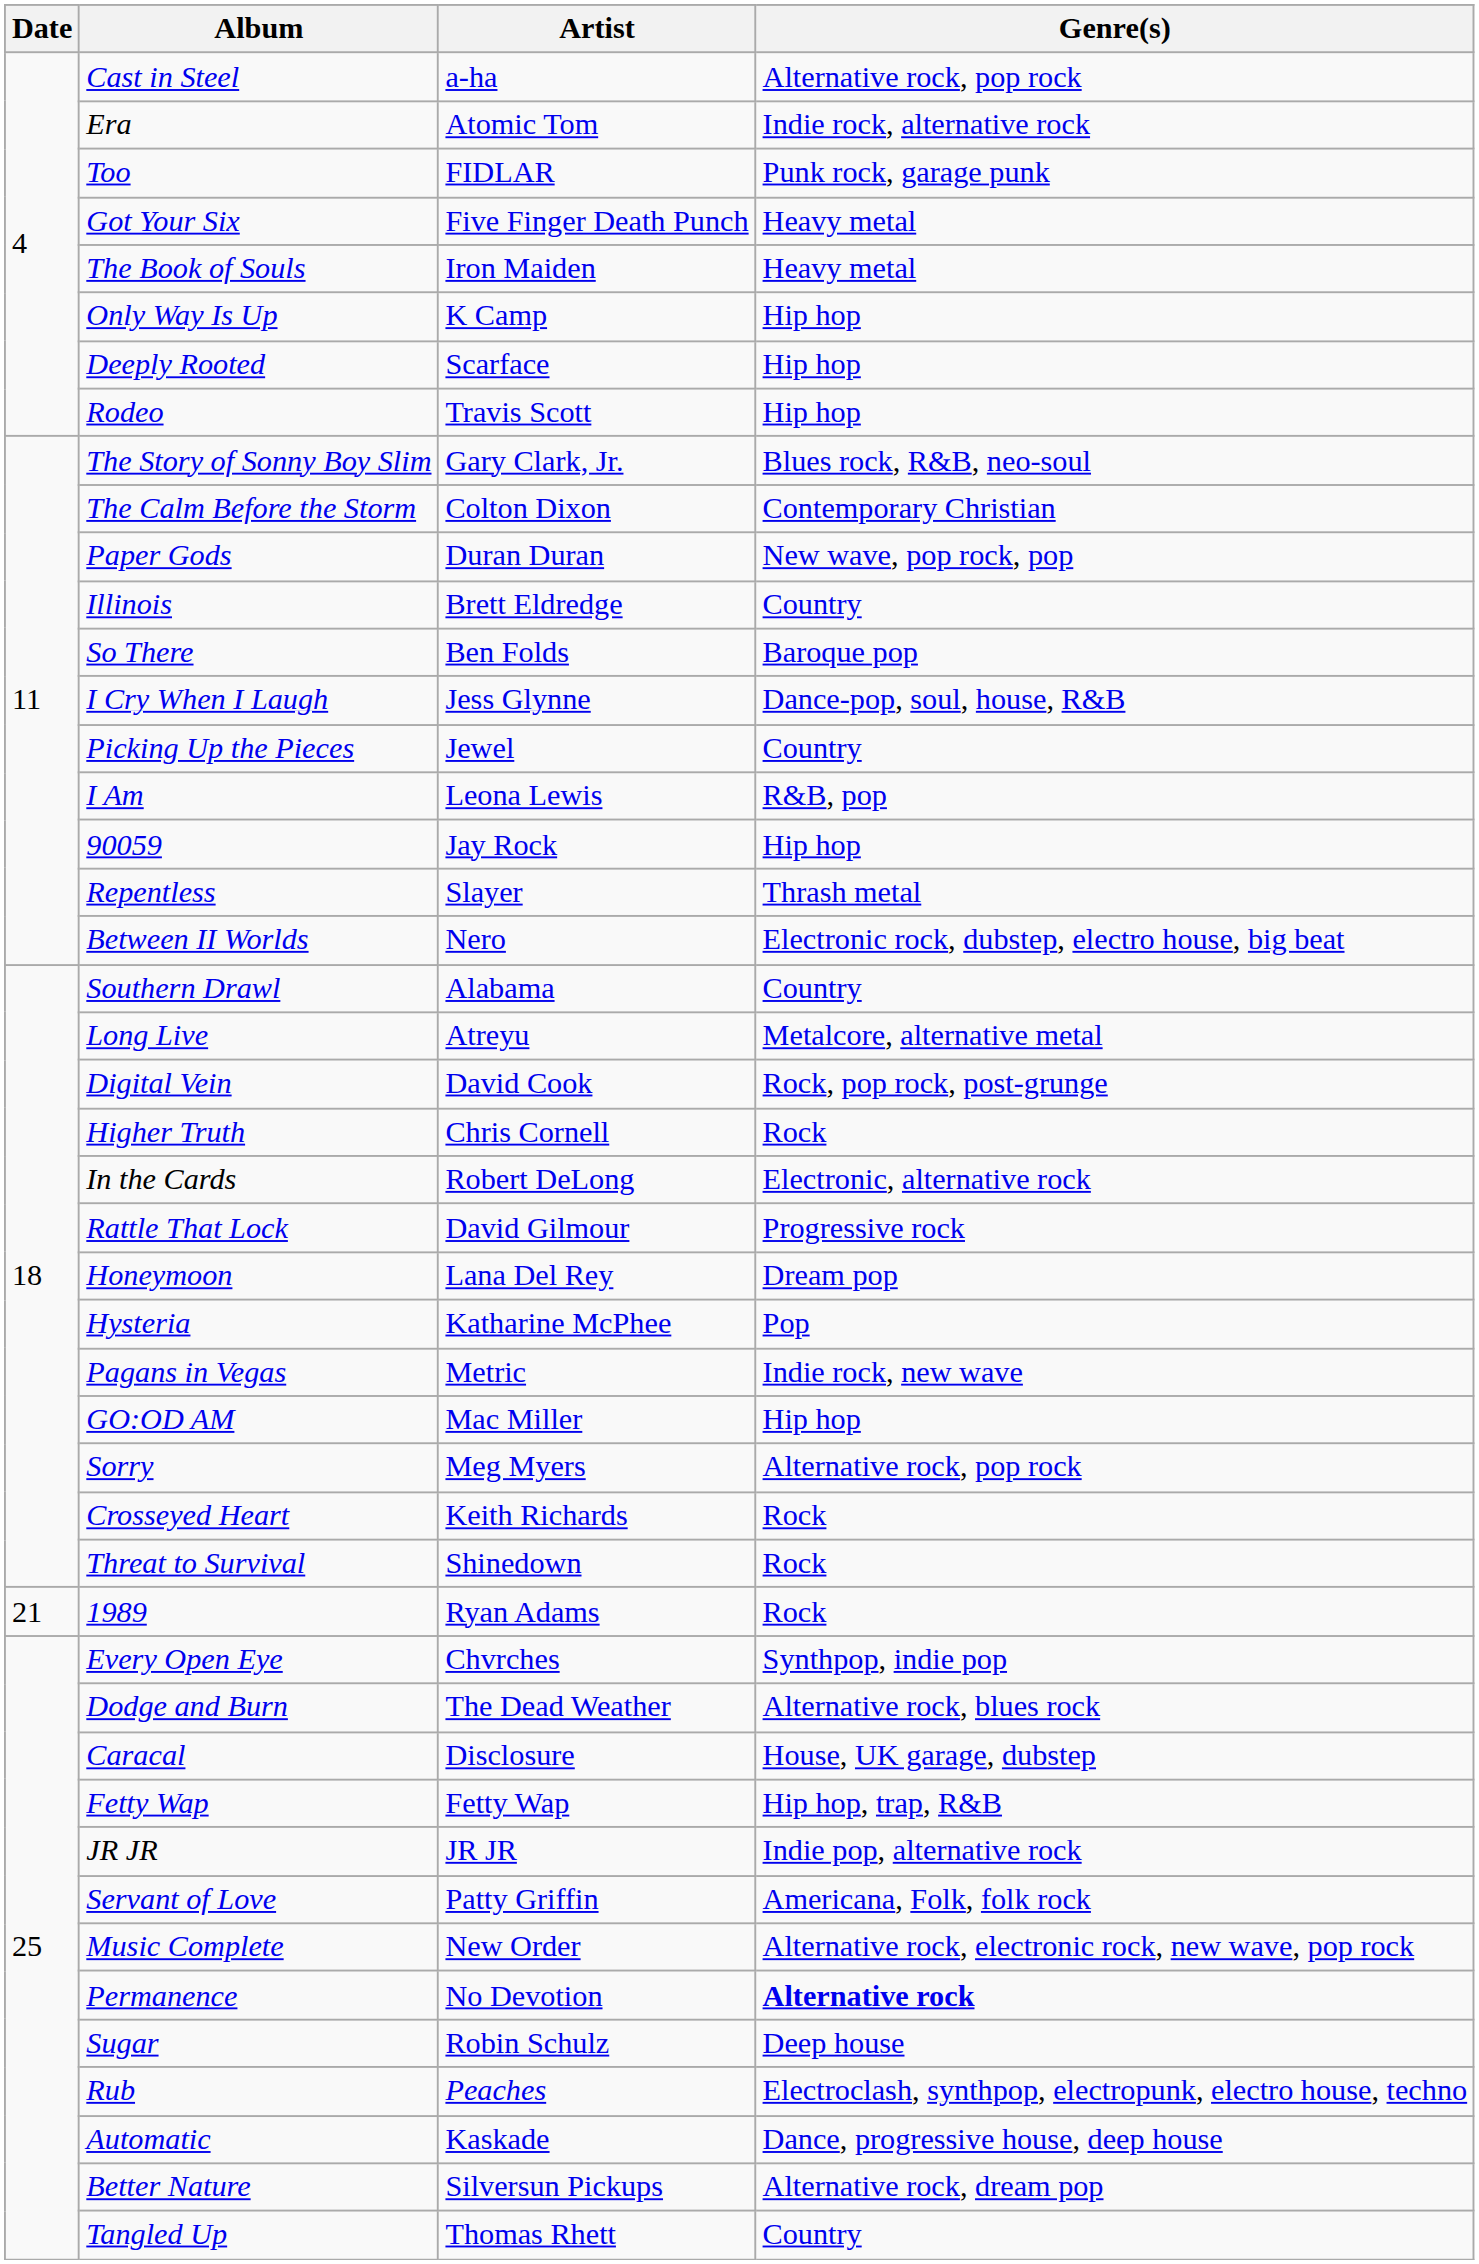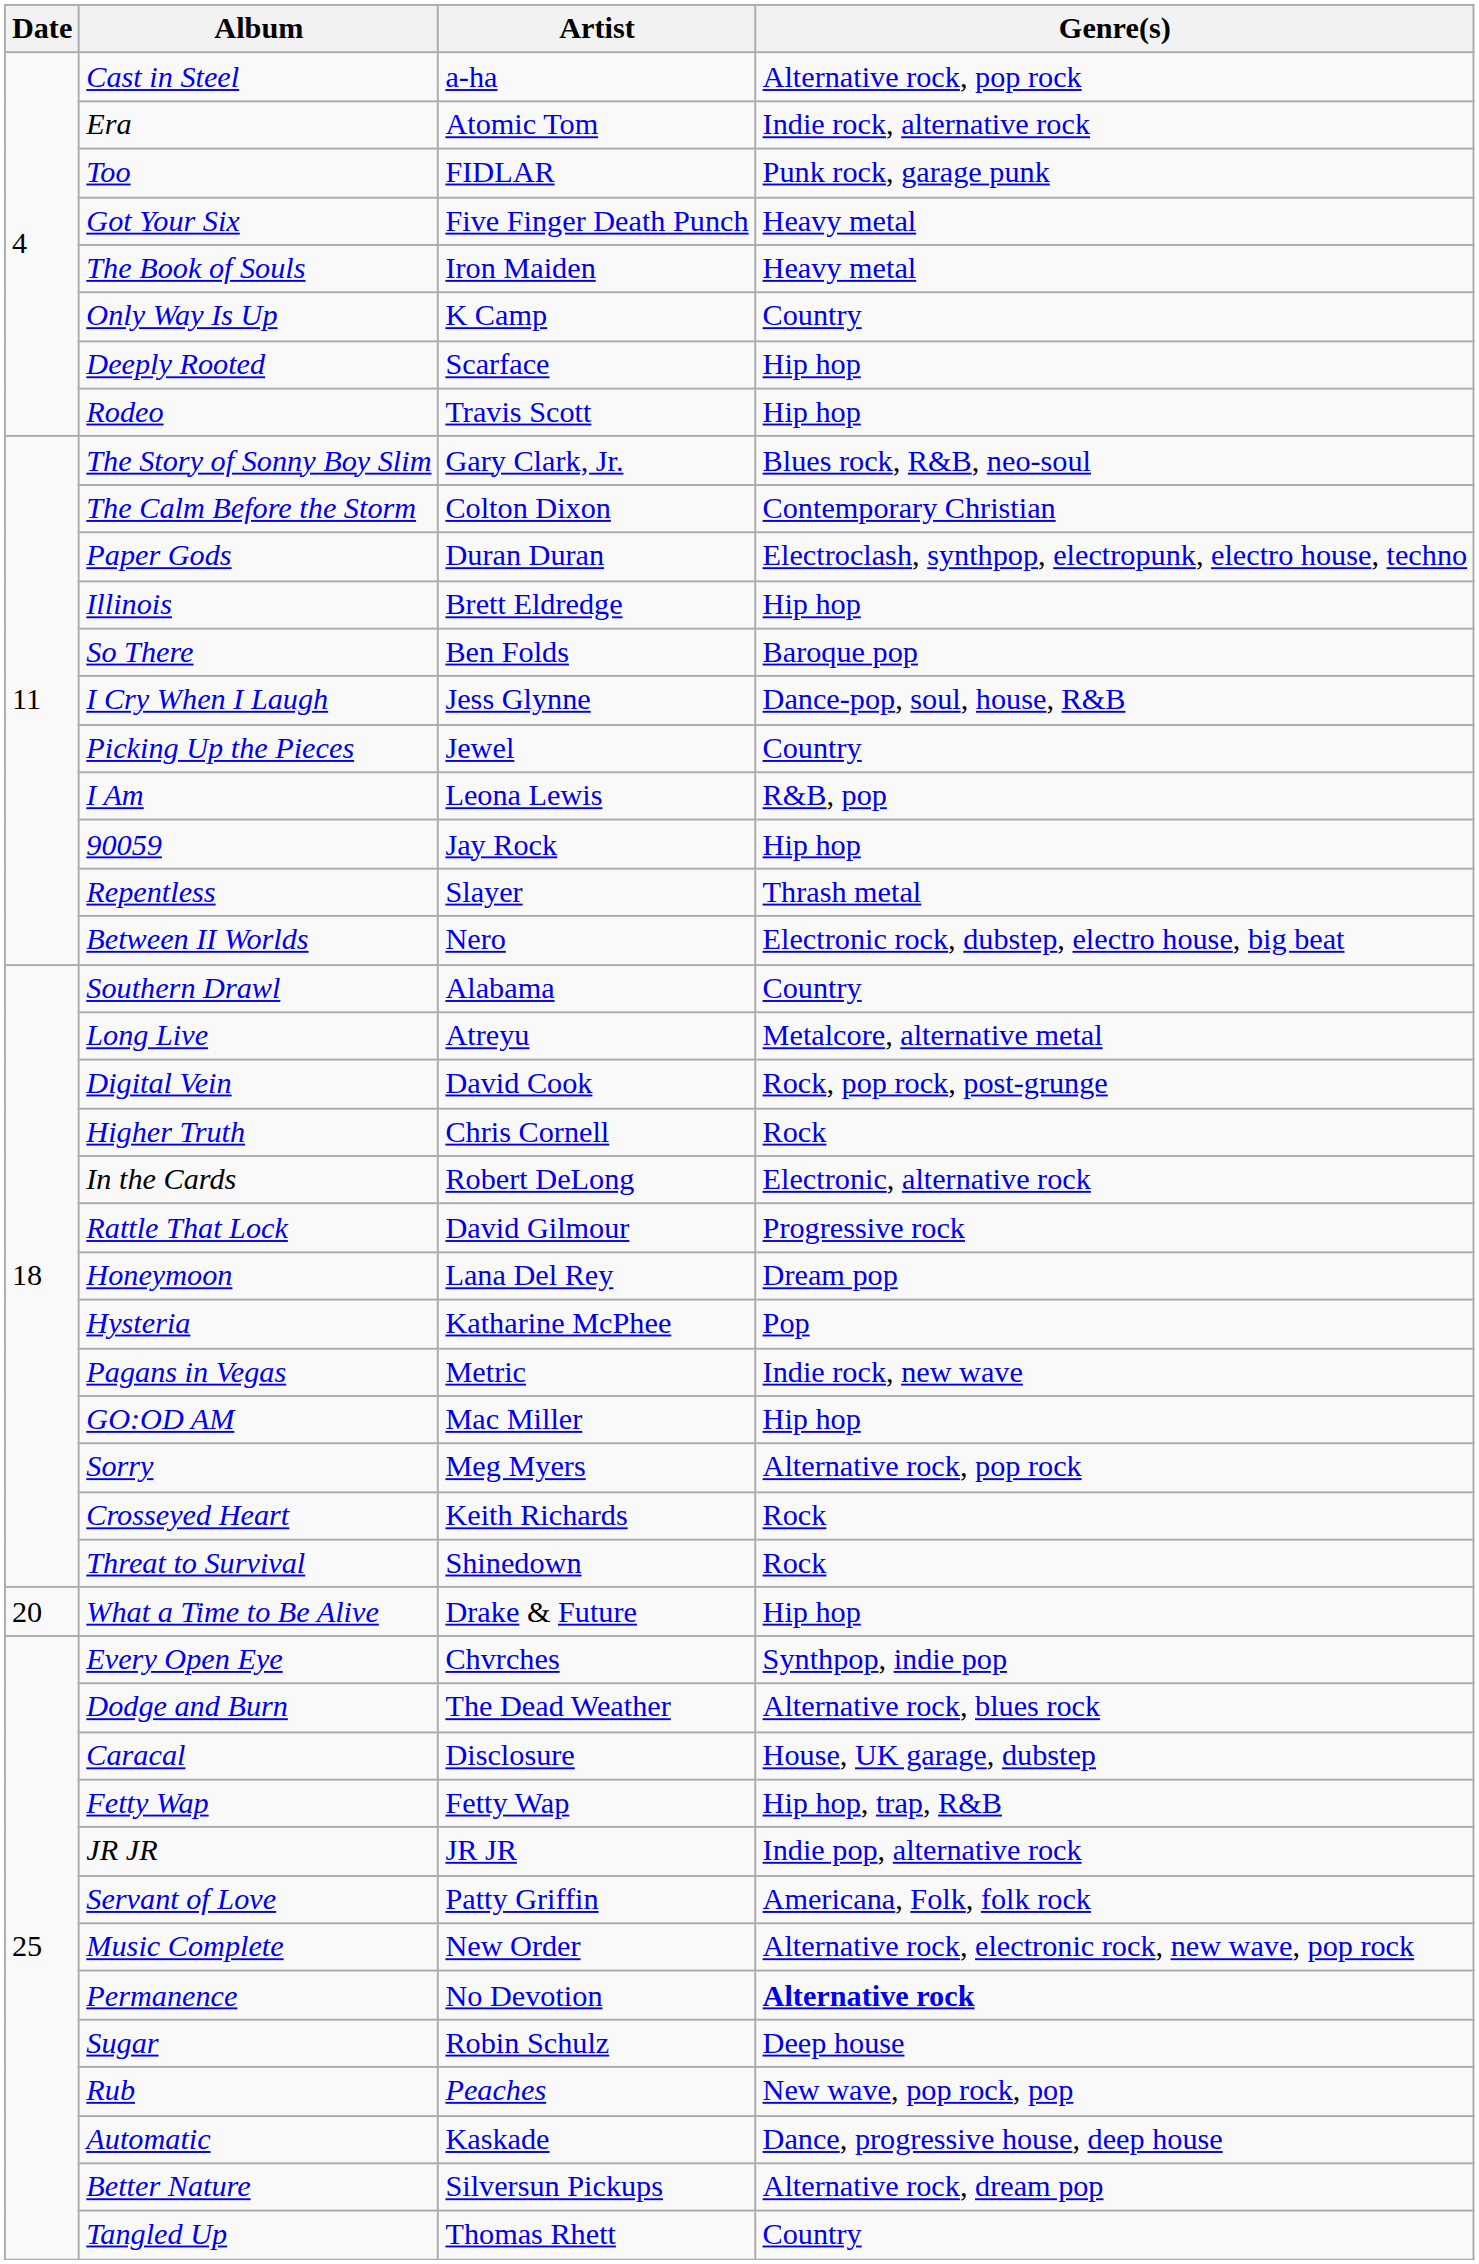 <table class="wikitable" style="text-align: left;">
 <tr>
 <th>Date</th>
 <th>Album</th>
 <th>Artist</th>
 <th>Genre(s)</th>
 </tr>
 <tr>
 <td rowspan="8">4</td>
 <td><em><a href='#'>Cast in Steel</a></em></td>
 <td><a href='#'>a-ha</a></td>
 <td><a href='#'>Alternative rock</a>, <a href='#'>pop rock</a></td>
 </tr>
 <tr>
 <td><em>Era</em></td>
 <td><a href='#'>Atomic Tom</a></td>
 <td><a href='#'>Indie rock</a>, <a href='#'>alternative rock</a></td>
 </tr>
 <tr>
 <td><em><a href='#'>Too</a></em></td>
 <td><a href='#'>FIDLAR</a></td>
 <td><a href='#'>Punk rock</a>, <a href='#'>garage punk</a></td>
 </tr>
 <tr>
 <td><em><a href='#'>Got Your Six</a></em></td>
 <td><a href='#'>Five Finger Death Punch</a></td>
 <td><a href='#'>Heavy metal</a></td>
 </tr>
 <tr>
 <td><em><a href='#'>The Book of Souls</a></em></td>
 <td><a href='#'>Iron Maiden</a></td>
 <td><a href='#'>Heavy metal</a></td>
 </tr>
 <tr>
 <td><em><a href='#'>Only Way Is Up</a></em></td>
 <td><a href='#'>K Camp</a></td>
-<td><a href='#'>Hip hop</a></td>
+<td><a href='#'>Country</a></td>
 </tr>
 <tr>
 <td><em><a href='#'>Deeply Rooted</a></em></td>
 <td><a href='#'>Scarface</a></td>
 <td><a href='#'>Hip hop</a></td>
 </tr>
 <tr>
 <td><em><a href='#'>Rodeo</a></em></td>
 <td><a href='#'>Travis Scott</a></td>
 <td><a href='#'>Hip hop</a></td>
 </tr>
 <tr>
 <td rowspan="11">11</td>
 <td><em><a href='#'>The Story of Sonny Boy Slim</a></em></td>
 <td><a href='#'>Gary Clark, Jr.</a></td>
 <td><a href='#'>Blues rock</a>, <a href='#'>R&B</a>, <a href='#'>neo-soul</a></td>
 </tr>
 <tr>
 <td><em><a href='#'>The Calm Before the Storm</a></em></td>
 <td><a href='#'>Colton Dixon</a></td>
 <td><a href='#'>Contemporary Christian</a></td>
 </tr>
 <tr>
 <td><em><a href='#'>Paper Gods</a></em></td>
 <td><a href='#'>Duran Duran</a></td>
-<td><a href='#'>New wave</a>, <a href='#'>pop rock</a>, <a href='#'>pop</a></td>
+<td><a href='#'>Electroclash</a>, <a href='#'>synthpop</a>, <a href='#'>electropunk</a>, <a href='#'>electro house</a>, <a href='#'>techno</a></td>
 </tr>
 <tr>
 <td><em><a href='#'>Illinois</a></em></td>
 <td><a href='#'>Brett Eldredge</a></td>
-<td><a href='#'>Country</a></td>
+<td><a href='#'>Hip hop</a></td>
 </tr>
 <tr>
 <td><em><a href='#'>So There</a></em></td>
 <td><a href='#'>Ben Folds</a></td>
 <td><a href='#'>Baroque pop</a></td>
 </tr>
 <tr>
 <td><em><a href='#'>I Cry When I Laugh</a></em></td>
 <td><a href='#'>Jess Glynne</a></td>
 <td><a href='#'>Dance-pop</a>, <a href='#'>soul</a>, <a href='#'>house</a>, <a href='#'>R&B</a></td>
 </tr>
 <tr>
 <td><em><a href='#'>Picking Up the Pieces</a></em></td>
 <td><a href='#'>Jewel</a></td>
 <td><a href='#'>Country</a></td>
 </tr>
 <tr>
 <td><em><a href='#'>I Am</a></em></td>
 <td><a href='#'>Leona Lewis</a></td>
 <td><a href='#'>R&B</a>, <a href='#'>pop</a></td>
 </tr>
 <tr>
 <td><em><a href='#'>90059</a></em></td>
 <td><a href='#'>Jay Rock</a></td>
 <td><a href='#'>Hip hop</a></td>
 </tr>
 <tr>
 <td><em><a href='#'>Repentless</a></em></td>
 <td><a href='#'>Slayer</a></td>
 <td><a href='#'>Thrash metal</a></td>
 </tr>
 <tr>
 <td><em><a href='#'>Between II Worlds</a></em></td>
 <td><a href='#'>Nero</a></td>
 <td><a href='#'>Electronic rock</a>, <a href='#'>dubstep</a>, <a href='#'>electro house</a>, <a href='#'>big beat</a></td>
 </tr>
 <tr>
 <td rowspan="13">18</td>
 <td><em><a href='#'>Southern Drawl</a></em></td>
 <td><a href='#'>Alabama</a></td>
 <td><a href='#'>Country</a></td>
 </tr>
 <tr>
 <td><em><a href='#'>Long Live</a></em></td>
 <td><a href='#'>Atreyu</a></td>
 <td><a href='#'>Metalcore</a>, <a href='#'>alternative metal</a></td>
 </tr>
 <tr>
 <td><em><a href='#'>Digital Vein</a></em></td>
 <td><a href='#'>David Cook</a></td>
 <td><a href='#'>Rock</a>, <a href='#'>pop rock</a>, <a href='#'>post-grunge</a></td>
 </tr>
 <tr>
 <td><em><a href='#'>Higher Truth</a></em></td>
 <td><a href='#'>Chris Cornell</a></td>
 <td><a href='#'>Rock</a></td>
 </tr>
 <tr>
 <td><em>In the Cards</em></td>
 <td><a href='#'>Robert DeLong</a></td>
 <td><a href='#'>Electronic</a>, <a href='#'>alternative rock</a></td>
 </tr>
 <tr>
 <td><em><a href='#'>Rattle That Lock</a></em></td>
 <td><a href='#'>David Gilmour</a></td>
 <td><a href='#'>Progressive rock</a></td>
 </tr>
 <tr>
 <td><em><a href='#'>Honeymoon</a></em></td>
 <td><a href='#'>Lana Del Rey</a></td>
 <td><a href='#'>Dream pop</a></td>
 </tr>
 <tr>
 <td><em><a href='#'>Hysteria</a></em></td>
 <td><a href='#'>Katharine McPhee</a></td>
 <td><a href='#'>Pop</a></td>
 </tr>
 <tr>
 <td><em><a href='#'>Pagans in Vegas</a></em></td>
 <td><a href='#'>Metric</a></td>
 <td><a href='#'>Indie rock</a>, <a href='#'>new wave</a></td>
 </tr>
 <tr>
 <td><em><a href='#'>GO:OD AM</a></em></td>
 <td><a href='#'>Mac Miller</a></td>
 <td><a href='#'>Hip hop</a></td>
 </tr>
 <tr>
 <td><em><a href='#'>Sorry</a></em></td>
 <td><a href='#'>Meg Myers</a></td>
 <td><a href='#'>Alternative rock</a>, <a href='#'>pop rock</a></td>
 </tr>
 <tr>
 <td><em><a href='#'>Crosseyed Heart</a></em></td>
 <td><a href='#'>Keith Richards</a></td>
 <td><a href='#'>Rock</a></td>
 </tr>
 <tr>
 <td><em><a href='#'>Threat to Survival</a></em></td>
 <td><a href='#'>Shinedown</a></td>
 <td><a href='#'>Rock</a></td>
 </tr>
 <tr>
-<td>21</td>
-<td><em><a href='#'>1989</a></em></td>
-<td><a href='#'>Ryan Adams</a></td>
-<td><a href='#'>Rock</a></td>
+<td>20</td>
+<td><em><a href='#'>What a Time to Be Alive</a></em></td>
+<td><a href='#'>Drake</a> & <a href='#'>Future</a></td>
+<td><a href='#'>Hip hop</a></td>
 </tr>
 <tr>
 <td rowspan="13">25</td>
 <td><em><a href='#'>Every Open Eye</a></em></td>
 <td><a href='#'>Chvrches</a></td>
 <td><a href='#'>Synthpop</a>, <a href='#'>indie pop</a></td>
 </tr>
 <tr>
 <td><em><a href='#'>Dodge and Burn</a></em></td>
 <td><a href='#'>The Dead Weather</a></td>
 <td><a href='#'>Alternative rock</a>, <a href='#'>blues rock</a></td>
 </tr>
 <tr>
 <td><em><a href='#'>Caracal</a></em></td>
 <td><a href='#'>Disclosure</a></td>
 <td><a href='#'>House</a>, <a href='#'>UK garage</a>, <a href='#'>dubstep</a></td>
 </tr>
 <tr>
 <td><em><a href='#'>Fetty Wap</a></em></td>
 <td><a href='#'>Fetty Wap</a></td>
 <td><a href='#'>Hip hop</a>, <a href='#'>trap</a>, <a href='#'>R&B</a></td>
 </tr>
 <tr>
 <td><em>JR JR</em></td>
 <td><a href='#'>JR JR</a></td>
 <td><a href='#'>Indie pop</a>, <a href='#'>alternative rock</a></td>
 </tr>
 <tr>
 <td><em><a href='#'>Servant of Love</a></em></td>
 <td><a href='#'>Patty Griffin</a></td>
 <td><a href='#'>Americana</a>, <a href='#'>Folk</a>, <a href='#'>folk rock</a></td>
 </tr>
 <tr>
 <td><em><a href='#'>Music Complete</a></em></td>
 <td><a href='#'>New Order</a></td>
 <td><a href='#'>Alternative rock</a>, <a href='#'>electronic rock</a>, <a href='#'>new wave</a>, <a href='#'>pop rock</a></td>
 </tr>
 <tr>
 <td><em><a href='#'>Permanence</a></em></td>
 <td><a href='#'>No Devotion</a></td>
 <td><strong><a href='#'>Alternative rock</a></strong></td>
 </tr>
 <tr>
 <td><em><a href='#'>Sugar</a></em></td>
 <td><a href='#'>Robin Schulz</a></td>
 <td><a href='#'>Deep house</a></td>
 </tr>
 <tr>
 <td><em><a href='#'>Rub</a></em></td>
 <td><em><a href='#'>Peaches</a></em></td>
-<td><a href='#'>Electroclash</a>, <a href='#'>synthpop</a>, <a href='#'>electropunk</a>, <a href='#'>electro house</a>, <a href='#'>techno</a></td>
+<td><a href='#'>New wave</a>, <a href='#'>pop rock</a>, <a href='#'>pop</a></td>
 </tr>
 <tr>
 <td><em><a href='#'>Automatic</a></em></td>
 <td><a href='#'>Kaskade</a></td>
 <td><a href='#'>Dance</a>, <a href='#'>progressive house</a>, <a href='#'>deep house</a></td>
 </tr>
 <tr>
 <td><em><a href='#'>Better Nature</a></em></td>
 <td><a href='#'>Silversun Pickups</a></td>
 <td><a href='#'>Alternative rock</a>, <a href='#'>dream pop</a></td>
 </tr>
 <tr>
 <td><em><a href='#'>Tangled Up</a></em></td>
 <td><a href='#'>Thomas Rhett</a></td>
 <td><a href='#'>Country</a></td>
 </tr>
 </table>
